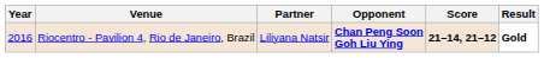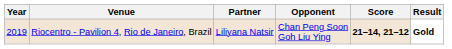 <table class="sortable wikitable" style="font-size: 90%">
 <tr>
 <th>Year</th>
 <th>Venue</th>
 <th>Partner</th>
 <th>Opponent</th>
 <th>Score</th>
 <th>Result</th>
 </tr>
 <tr style="background:#F3E6D7">
-<td align="center"><a href='#'>2016</a></td>
+<td align="center"><a href='#'>2019</a></td>
 <td align="left"><a href='#'>Riocentro - Pavilion 4</a>, <a href='#'>Rio de Janeiro</a>, Brazil</td>
 <td align="left"> <a href='#'>Liliyana Natsir</a></td>
-<td align="left"><strong> <a href='#'>Chan Peng Soon</a> <br>  <a href='#'>Goh Liu Ying</a></strong></td>
+<td align="left"> <a href='#'>Chan Peng Soon</a> <br>  <a href='#'>Goh Liu Ying</a></td>
 <td align="left"><strong>21–14, 21–12</strong></td>
 <td style="text-align:left; background:white"> <strong>Gold</strong></td>
 </tr>
 </table>
